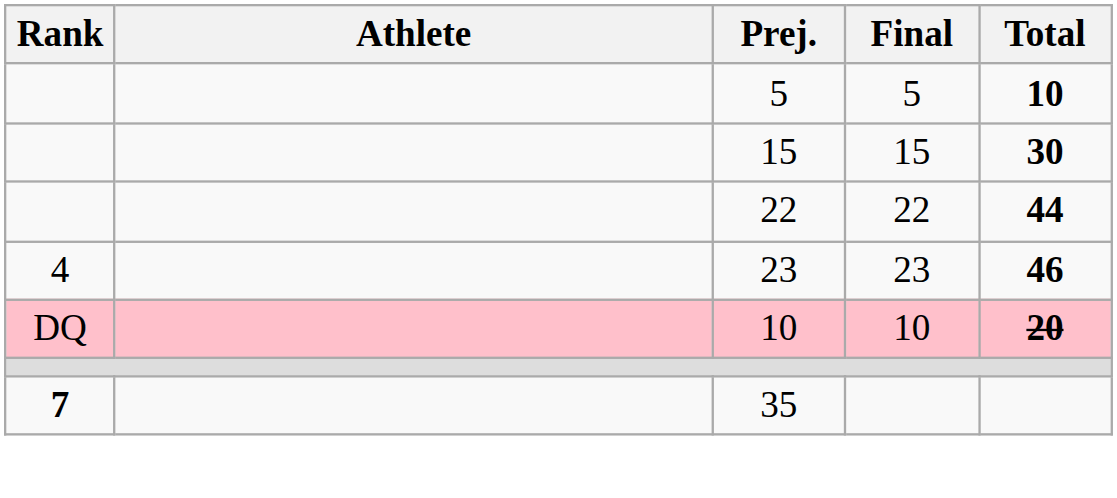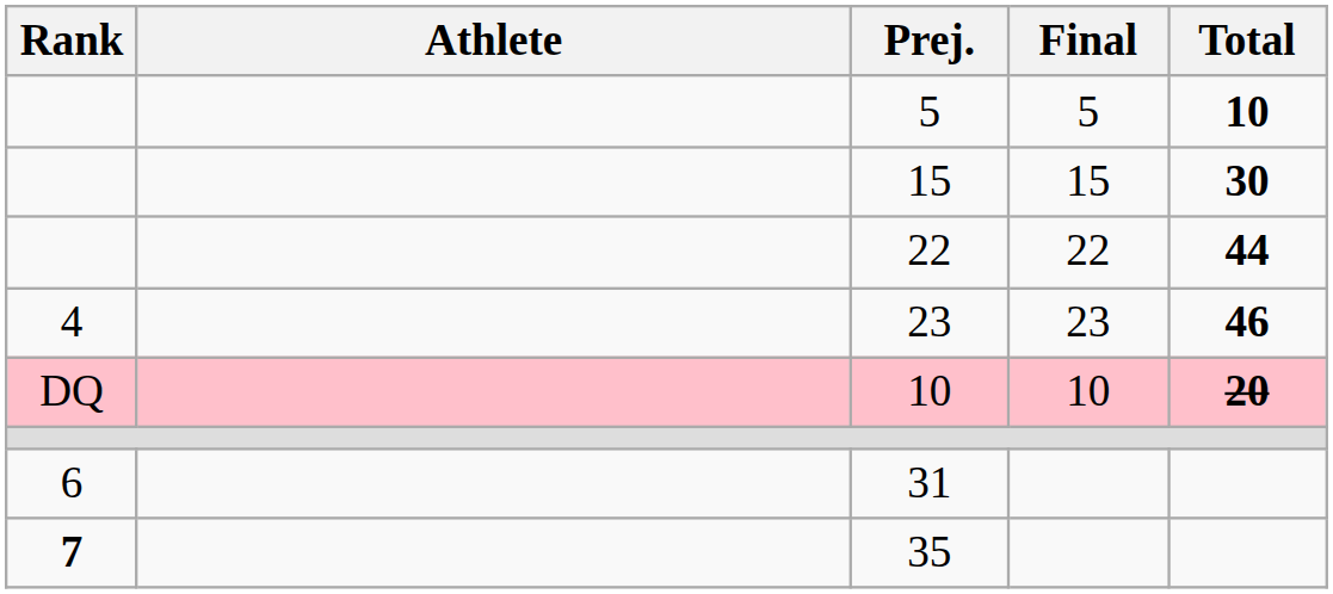 <table class=wikitable style="text-align:center">
 <tr>
 <th width=40>Rank</th>
 <th width=250>Athlete</th>
 <th width=50>Prej.</th>
 <th width=50>Final</th>
 <th width=50>Total</th>
 </tr>
 <tr>
 <td></td>
 <td align=left></td>
 <td>5</td>
 <td>5</td>
 <td><strong>10</strong></td>
 </tr>
 <tr>
 <td></td>
 <td align=left></td>
 <td>15</td>
 <td>15</td>
 <td><strong>30</strong></td>
 </tr>
 <tr>
 <td></td>
 <td align=left></td>
 <td>22</td>
 <td>22</td>
 <td><strong>44</strong></td>
 </tr>
 <tr>
 <td>4</td>
 <td align=left></td>
 <td>23</td>
 <td>23</td>
 <td><strong>46</strong></td>
 </tr>
 <tr bgcolor=pink>
 <td>DQ</td>
 <td align=left></td>
 <td>10</td>
 <td>10</td>
 <td><s><strong>20</strong></s></td>
 </tr>
 <tr bgcolor=#DDDDDD>
 <td colspan=5></td>
 </tr>
 <tr>
+<td>6</td>
+<td align=left></td>
+<td>31</td>
+<td></td>
+<td></td>
+</tr>
+<tr>
 <td><strong>7</strong></td>
 <td align=left></td>
 <td>35</td>
 <td></td>
 <td></td>
 </tr>
 </table>
